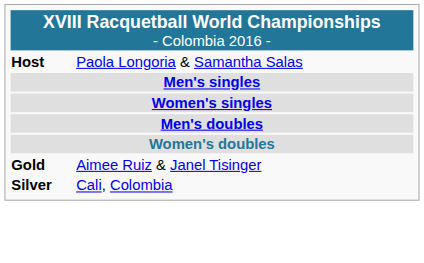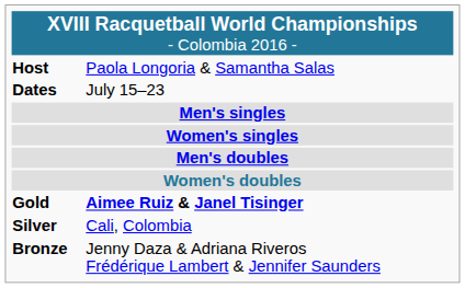 <table class="infobox" style="font-size: 90%; width: 28em;">
 <tr>
 <td colspan="2" style="background: #227799; text-align: center; color:#ffffff;"><big><strong>XVIII Racquetball World Championships</strong></big><br>- Colombia 2016 -</td>
 </tr>
 <tr style="vertical-align:top;">
 <td><strong>Host</strong></td>
 <td>  <a href='#'>Paola Longoria</a>  & <a href='#'>Samantha Salas</a></td>
+</tr>
+<tr style="vertical-align:top;">
+<td><strong>Dates</strong></td>
+<td>July 15–23</td>
 </tr>
 <tr style="vertical-align:top;">
 <td colspan="2" style="background: #dfdfdf; text-align: center; color:#227799;"><strong><a href='#'>Men's singles</a></strong></td>
 </tr>
 <tr style="vertical-align:top;">
 <td colspan="2" style="background: #dfdfdf; text-align: center; color:#227799;"><strong><a href='#'>Women's singles</a></strong></td>
 </tr>
 <tr style="vertical-align:top;">
 <td colspan="2" style="background: #dfdfdf; text-align: center; color:#227799;"><strong><a href='#'>Men's doubles</a></strong></td>
 </tr>
 <tr style="vertical-align:top;">
 <td colspan="2" style="background: #dfdfdf; text-align: center; color:#227799;"><strong>Women's doubles</strong></td>
 </tr>
 <tr style="vertical-align:top;">
 <td><strong>Gold</strong> </td>
-<td> <a href='#'>Aimee Ruiz</a>  & <a href='#'>Janel Tisinger</a></td>
+<td><strong> <a href='#'>Aimee Ruiz</a>  & <a href='#'>Janel Tisinger</a></strong></td>
 </tr>
 <tr>
 <td><strong>Silver</strong> </td>
 <td><a href='#'>Cali</a>, <a href='#'>Colombia</a> </td>
 </tr>
+<tr>
+<td><strong>Bronze</strong> </td>
+<td> Jenny Daza & Adriana Riveros <br> <a href='#'>Frédérique Lambert</a> & <a href='#'>Jennifer Saunders</a></td>
+</tr>
 </table>
